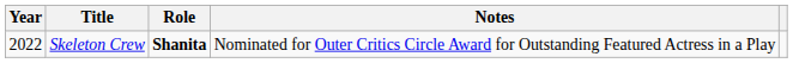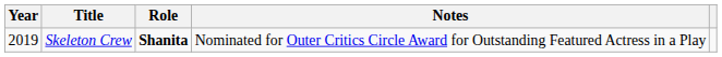 <table class="wikitable sortable">
 <tr>
 <th>Year</th>
 <th>Title</th>
 <th>Role</th>
 <th>Notes</th>
 <th></th>
 </tr>
 <tr>
-<td>2022</td>
+<td>2019</td>
 <td><em><a href='#'>Skeleton Crew</a></em></td>
 <td><strong>Shanita</strong></td>
 <td>Nominated for <a href='#'>Outer Critics Circle Award</a> for Outstanding Featured Actress in a Play</td>
 <td></td>
 </tr>
 </table>
